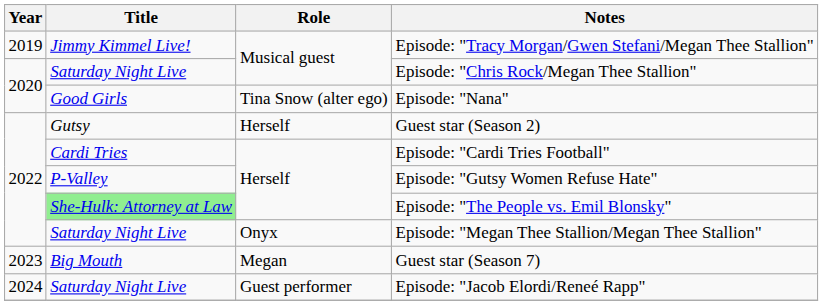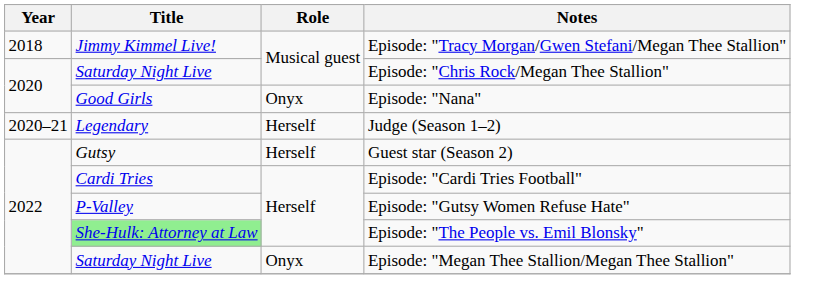 <table class="wikitable">
 <tr>
 <th>Year</th>
 <th>Title</th>
 <th>Role</th>
 <th>Notes</th>
 </tr>
 <tr>
-<td>2019</td>
+<td>2018</td>
 <td><em><a href='#'>Jimmy Kimmel Live!</a></em></td>
 <td rowspan="2">Musical guest</td>
 <td>Episode: "<a href='#'>Tracy Morgan</a>/<a href='#'>Gwen Stefani</a>/Megan Thee Stallion"</td>
 </tr>
 <tr>
 <td rowspan="2">2020</td>
 <td><em><a href='#'>Saturday Night Live</a></em></td>
 <td>Episode: "<a href='#'>Chris Rock</a>/Megan Thee Stallion"</td>
 </tr>
 <tr>
 <td><em><a href='#'>Good Girls</a></em></td>
-<td>Tina Snow (alter ego)</td>
+<td>Onyx</td>
 <td>Episode: "Nana"</td>
+</tr>
+<tr>
+<td>2020–21</td>
+<td><em><a href='#'>Legendary</a></em></td>
+<td>Herself</td>
+<td>Judge (Season 1–2)</td>
 </tr>
 <tr>
 <td rowspan="5">2022</td>
 <td><em>Gutsy</em></td>
 <td>Herself</td>
 <td>Guest star (Season 2)</td>
 </tr>
 <tr>
 <td><em><a href='#'>Cardi Tries</a></em></td>
 <td rowspan="3">Herself</td>
 <td>Episode: "Cardi Tries Football"</td>
 </tr>
 <tr>
 <td><em><a href='#'>P-Valley</a></em></td>
 <td>Episode: "Gutsy Women Refuse Hate"</td>
 </tr>
 <tr>
 <td style="background: lightgreen;"><em><a href='#'>She-Hulk: Attorney at Law</a></em></td>
 <td>Episode: "<a href='#'>The People vs. Emil Blonsky</a>"</td>
 </tr>
 <tr>
 <td><em><a href='#'>Saturday Night Live</a></em></td>
 <td>Onyx</td>
 <td>Episode: "Megan Thee Stallion/Megan Thee Stallion"</td>
 </tr>
 <tr>
-<td>2023</td>
-<td><em><a href='#'>Big Mouth</a></em></td>
-<td>Megan</td>
-<td>Guest star (Season 7)</td>
-</tr>
-<tr>
-<td>2024</td>
-<td><em><a href='#'>Saturday Night Live</a></em></td>
-<td>Guest performer</td>
-<td>Episode: "Jacob Elordi/Reneé Rapp"</td>
-</tr>
-<tr>
 </tr>
 </table>
